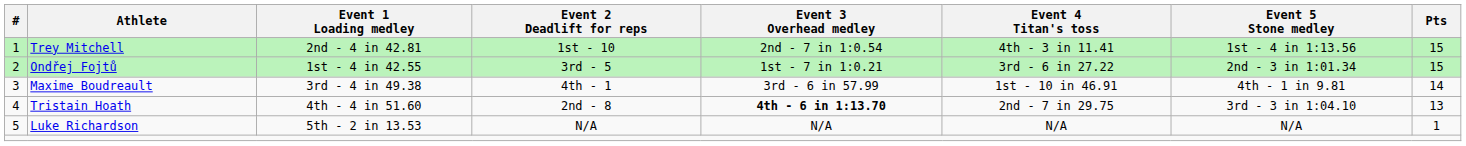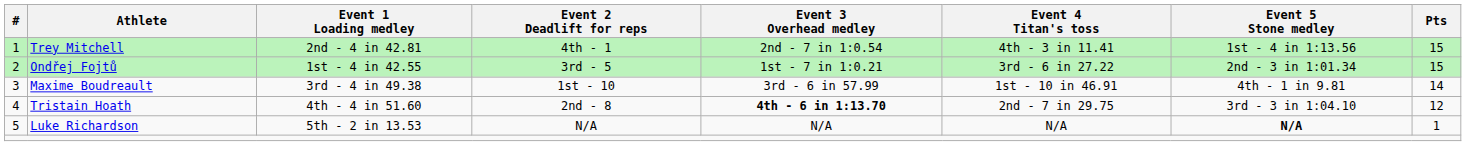 <table class="wikitable sortable" style="text-align:center;width: 100%;">
 <tr>
 <th scope="col">#</th>
 <th scope="col">Athlete</th>
 <th scope="col">Event 1<br>Loading medley</th>
 <th scope="col">Event 2<br>Deadlift for reps</th>
 <th scope="col">Event 3<br>Overhead medley</th>
 <th scope="col">Event 4<br>Titan's toss</th>
 <th scope="col">Event 5<br>Stone medley</th>
 <th scope="col">Pts</th>
 </tr>
 <tr bgcolor=bbf3bb>
 <td>1</td>
 <td align="left"> <a href='#'>Trey Mitchell</a></td>
 <td>2nd - 4 in 42.81</td>
-<td>1st - 10</td>
+<td>4th - 1</td>
 <td>2nd - 7 in 1:0.54</td>
 <td>4th - 3 in 11.41</td>
 <td>1st - 4 in 1:13.56</td>
 <td>15</td>
 </tr>
 <tr bgcolor=bbf3bb>
 <td>2</td>
 <td align="left"> <a href='#'>Ondřej Fojtů</a></td>
 <td>1st - 4 in 42.55</td>
 <td>3rd - 5</td>
 <td>1st - 7 in 1:0.21</td>
 <td>3rd - 6 in 27.22</td>
 <td>2nd - 3 in 1:01.34</td>
 <td>15</td>
 </tr>
 <tr>
 <td>3</td>
 <td align="left"> <a href='#'>Maxime Boudreault</a></td>
 <td>3rd - 4 in 49.38</td>
-<td>4th - 1</td>
+<td>1st - 10</td>
 <td>3rd - 6 in 57.99</td>
 <td>1st - 10 in 46.91</td>
 <td>4th - 1 in 9.81</td>
 <td>14</td>
 </tr>
 <tr>
 <td>4</td>
 <td align=left> <a href='#'>Tristain Hoath</a></td>
 <td>4th - 4 in 51.60</td>
 <td>2nd - 8</td>
 <td><strong>4th - 6 in 1:13.70</strong></td>
 <td>2nd  - 7 in 29.75</td>
 <td>3rd - 3 in 1:04.10</td>
-<td>13</td>
+<td>12</td>
 </tr>
 <tr>
 <td>5</td>
 <td align=left> <a href='#'>Luke Richardson</a></td>
 <td>5th - 2 in 13.53</td>
 <td>N/A</td>
 <td>N/A</td>
 <td>N/A</td>
-<td>N/A</td>
+<td><strong>N/A</strong></td>
 <td>1</td>
 </tr>
 <tr class="sortbottom">
 <td colspan="8"></td>
 </tr>
 </table>
